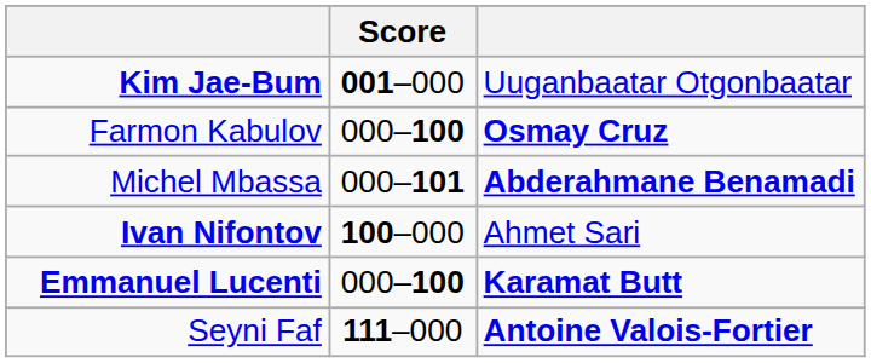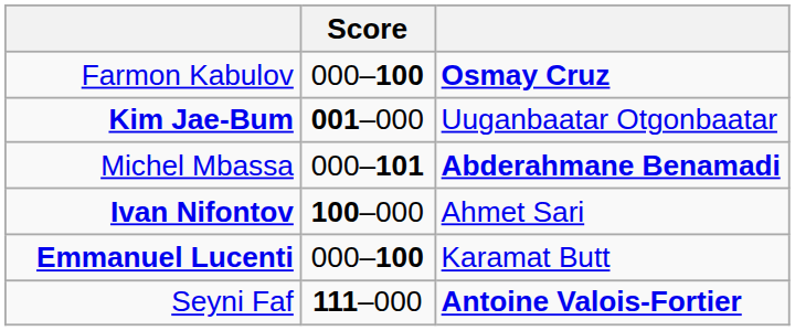 <table class="wikitable" style="text-align: center; font-size:90% ">
 <tr>
 <th align="right" width="140"></th>
 <th width="60">Score</th>
 <th align="left" width="170"></th>
 </tr>
 <tr>
+<td align=right><a href='#'>Farmon Kabulov</a> </td>
+<td align=center>000–<strong>100</strong></td>
+<td align=left> <strong><a href='#'>Osmay Cruz</a></strong></td>
+</tr>
+<tr>
 <td align=right><strong><a href='#'>Kim Jae-Bum</a></strong> </td>
 <td align=center><strong>001</strong>–000</td>
 <td align=left> <a href='#'>Uuganbaatar Otgonbaatar</a></td>
-</tr>
-<tr>
-<td align=right><a href='#'>Farmon Kabulov</a> </td>
-<td align=center>000–<strong>100</strong></td>
-<td align=left> <strong><a href='#'>Osmay Cruz</a></strong></td>
 </tr>
 <tr>
 <td align=right><a href='#'>Michel Mbassa</a> </td>
 <td align=center>000–<strong>101</strong></td>
 <td align=left> <strong><a href='#'>Abderahmane Benamadi</a></strong></td>
 </tr>
 <tr>
 <td align=right><strong><a href='#'>Ivan Nifontov</a></strong> </td>
 <td align=center><strong>100</strong>–000</td>
 <td align=left> <a href='#'>Ahmet Sari</a></td>
 </tr>
 <tr>
 <td align=right><strong><a href='#'>Emmanuel Lucenti</a></strong> </td>
 <td align=center>000–<strong>100</strong></td>
-<td align=left><strong> <a href='#'>Karamat Butt</a></strong></td>
+<td align=left> <a href='#'>Karamat Butt</a></td>
 </tr>
 <tr>
 <td align=right><a href='#'>Seyni Faf</a> </td>
 <td align=center><strong>111</strong>–000</td>
 <td align=left> <strong><a href='#'>Antoine Valois-Fortier</a></strong></td>
 </tr>
 </table>
